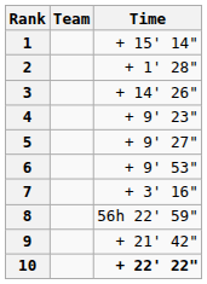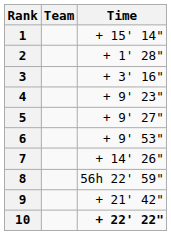 <table class="wikitable">
 <tr>
 <th scope="col">Rank</th>
 <th scope="col">Team</th>
 <th scope="col">Time</th>
 </tr>
 <tr>
 <th scope="row">1</th>
 <td> </td>
 <td align="right">+ 15' 14"</td>
 </tr>
 <tr>
 <th scope="row">2</th>
 <td> </td>
 <td align="right">+ 1' 28"</td>
 </tr>
 <tr>
 <th scope="row">3</th>
 <td> </td>
-<td align="right">+ 14' 26"</td>
+<td align="right">+ 3' 16"</td>
 </tr>
 <tr>
 <th scope="row">4</th>
 <td> </td>
 <td align="right">+ 9' 23"</td>
 </tr>
 <tr>
 <th scope="row">5</th>
 <td> </td>
 <td align="right">+ 9' 27"</td>
 </tr>
 <tr>
 <th scope="row">6</th>
 <td> </td>
 <td align="right">+ 9' 53"</td>
 </tr>
 <tr>
 <th scope="row">7</th>
 <td> </td>
-<td align="right">+ 3' 16"</td>
+<td align="right">+ 14' 26"</td>
 </tr>
 <tr>
 <th scope="row">8</th>
 <td> </td>
 <td align="right">56h 22' 59"</td>
 </tr>
 <tr>
 <th scope="row">9</th>
 <td> </td>
 <td align="right">+ 21' 42"</td>
 </tr>
 <tr>
 <th scope="row">10</th>
 <td> </td>
 <td align="right"><strong>+ 22' 22"</strong></td>
 </tr>
 </table>
